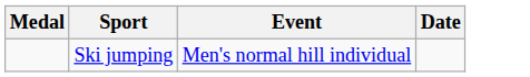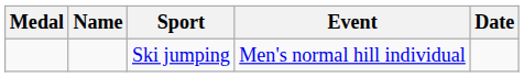 <table class="wikitable sortable" style="font-size:95%; float:left">
 <tr>
 <th>Medal</th>
+<th>Name</th>
 <th>Sport</th>
 <th>Event</th>
 <th>Date</th>
 </tr>
 <tr>
 <td></td>
+<td></td>
 <td><a href='#'>Ski jumping</a></td>
 <td><a href='#'>Men's normal hill individual</a></td>
 <td></td>
 </tr>
 </table>
